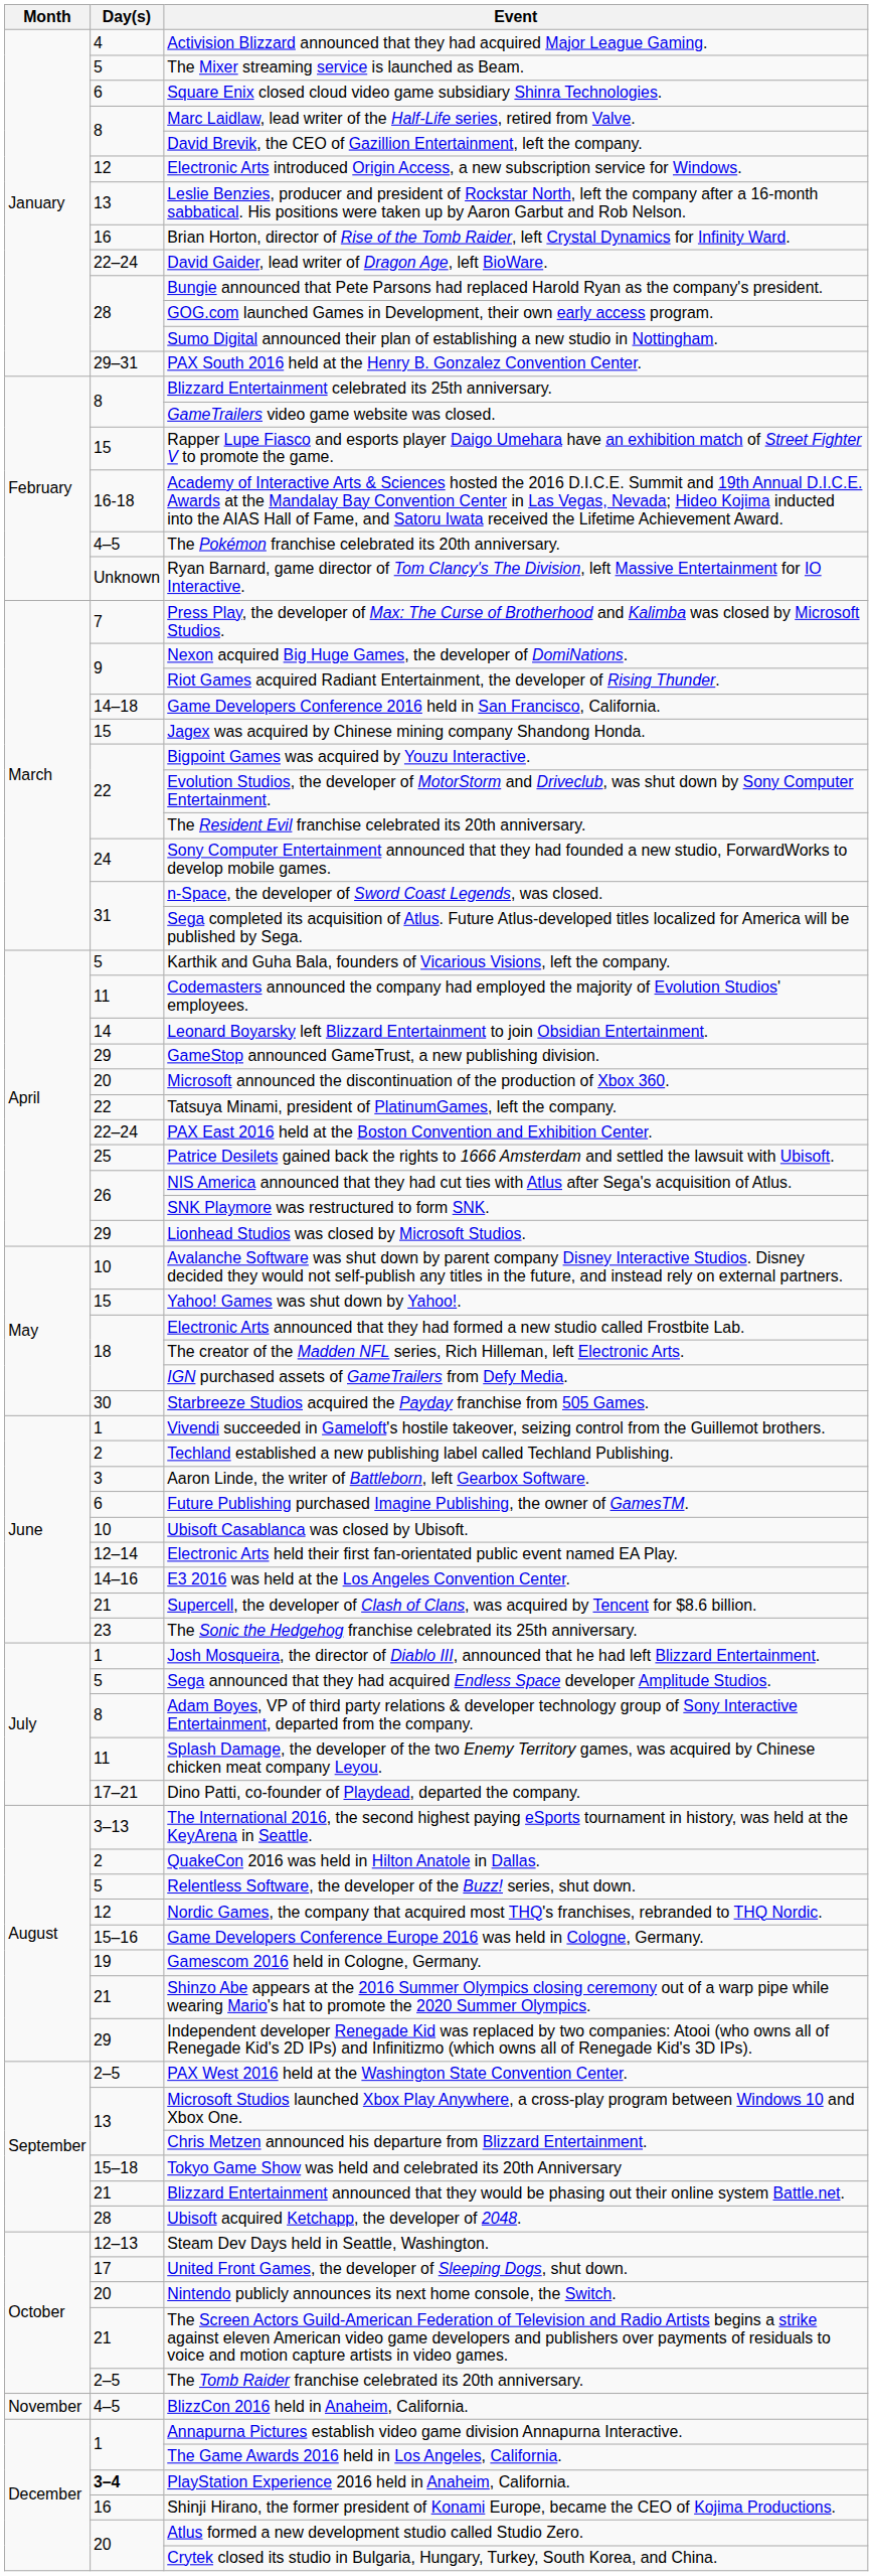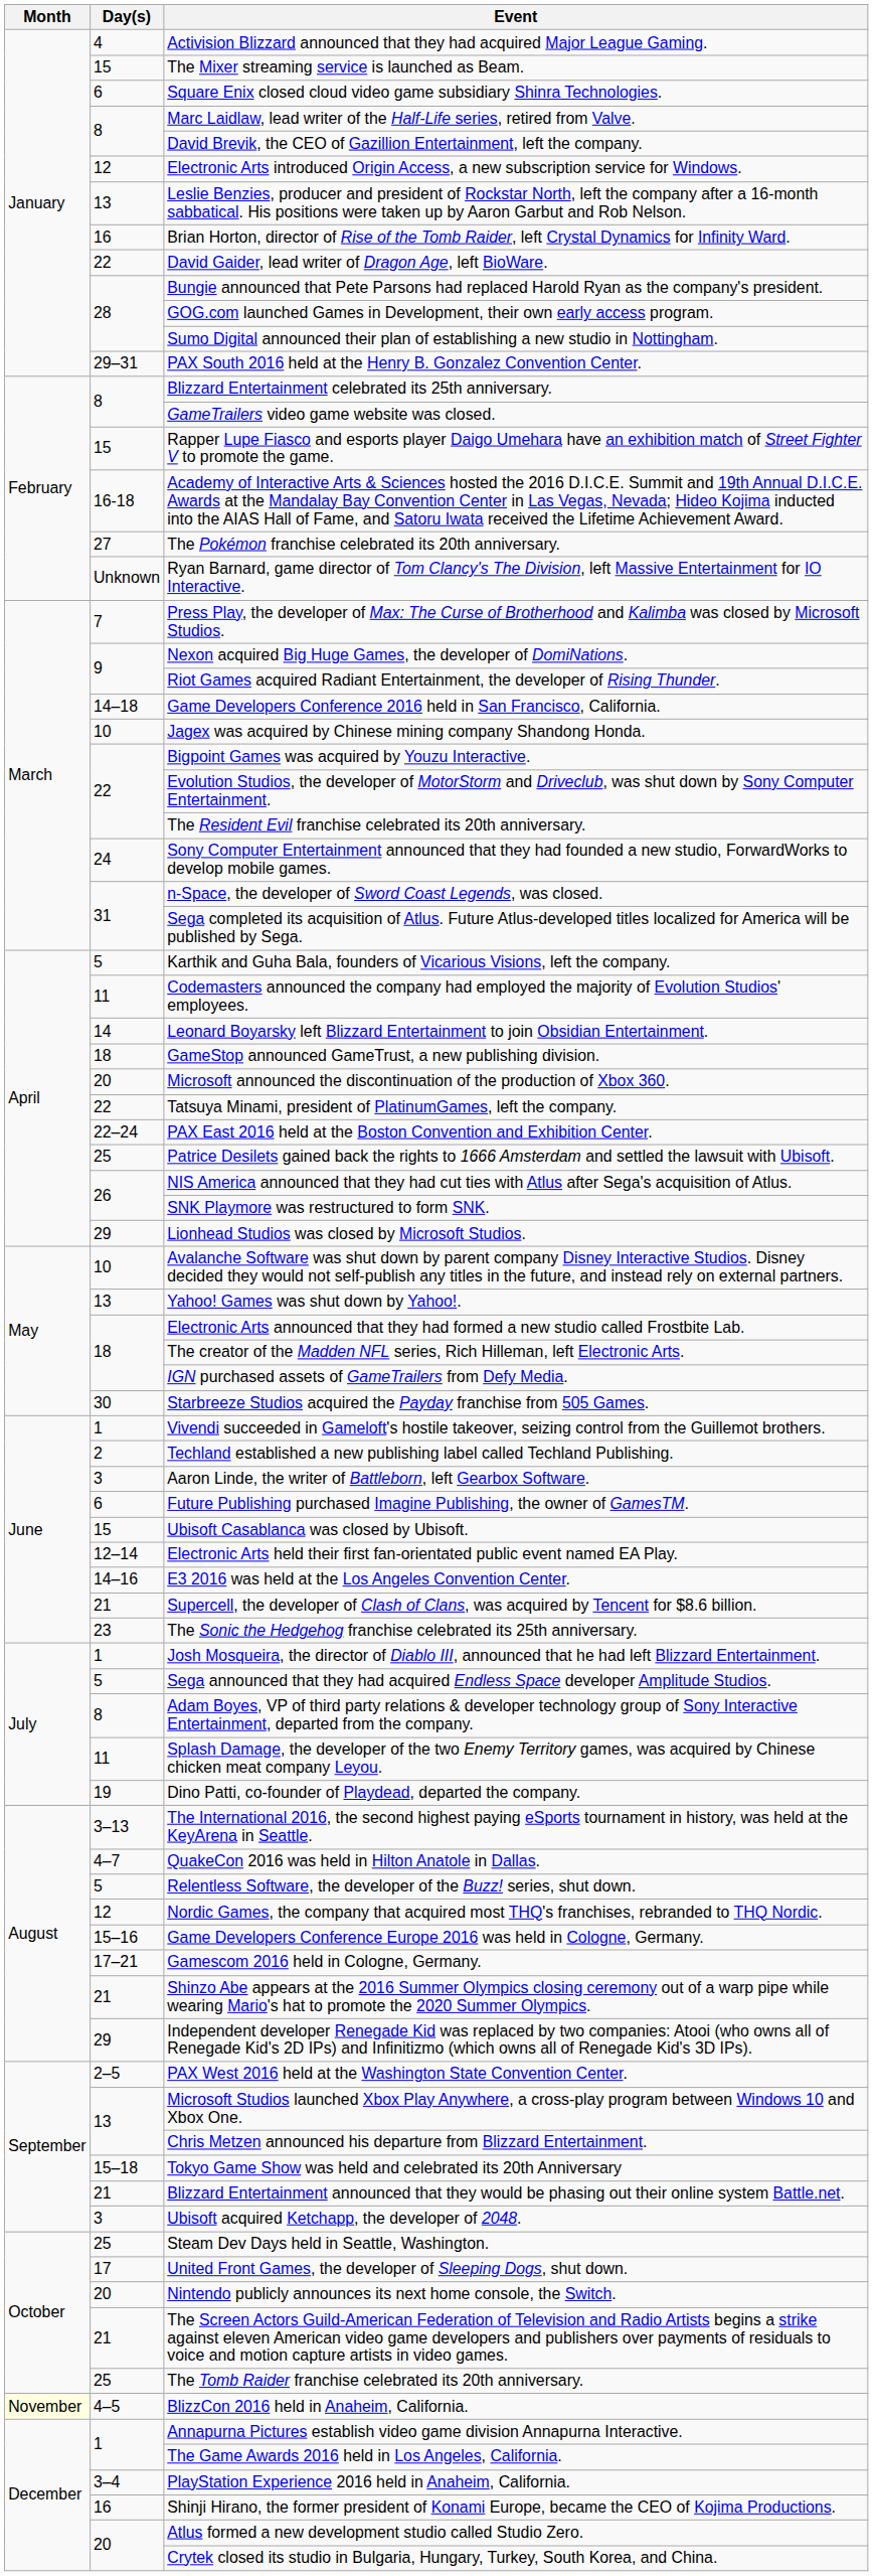 <table class="wikitable">
 <tr>
 <th>Month</th>
 <th>Day(s)</th>
 <th>Event</th>
 </tr>
 <tr>
 <td rowspan="13">January</td>
 <td>4</td>
 <td><a href='#'>Activision Blizzard</a> announced that they had acquired <a href='#'>Major League Gaming</a>.</td>
 </tr>
 <tr>
-<td>5</td>
+<td>15</td>
 <td>The <a href='#'>Mixer</a> streaming <a href='#'>service</a> is launched as Beam.</td>
 </tr>
 <tr>
 <td>6</td>
 <td><a href='#'>Square Enix</a> closed cloud video game subsidiary <a href='#'>Shinra Technologies</a>.</td>
 </tr>
 <tr>
 <td rowspan="2">8</td>
 <td><a href='#'>Marc Laidlaw</a>, lead writer of the <a href='#'><em>Half-Life</em> series</a>, retired from <a href='#'>Valve</a>.</td>
 </tr>
 <tr>
 <td><a href='#'>David Brevik</a>, the CEO of <a href='#'>Gazillion Entertainment</a>, left the company.</td>
 </tr>
 <tr>
 <td>12</td>
 <td><a href='#'>Electronic Arts</a> introduced <a href='#'>Origin Access</a>, a new subscription service for <a href='#'>Windows</a>.</td>
 </tr>
 <tr>
 <td>13</td>
 <td><a href='#'>Leslie Benzies</a>, producer and president of <a href='#'>Rockstar North</a>, left the company after a 16-month <a href='#'>sabbatical</a>. His positions were taken up by Aaron Garbut and Rob Nelson.</td>
 </tr>
 <tr>
 <td>16</td>
 <td>Brian Horton, director of <em><a href='#'>Rise of the Tomb Raider</a></em>, left <a href='#'>Crystal Dynamics</a> for <a href='#'>Infinity Ward</a>.</td>
 </tr>
 <tr>
-<td>22–24</td>
+<td>22</td>
 <td><a href='#'>David Gaider</a>, lead writer of <em><a href='#'>Dragon Age</a></em>, left <a href='#'>BioWare</a>.</td>
 </tr>
 <tr>
 <td rowspan="3">28</td>
 <td><a href='#'>Bungie</a> announced that Pete Parsons had replaced Harold Ryan as the company's president.</td>
 </tr>
 <tr>
 <td><a href='#'>GOG.com</a> launched Games in Development, their own <a href='#'>early access</a> program.</td>
 </tr>
 <tr>
 <td><a href='#'>Sumo Digital</a> announced their plan of establishing a new studio in <a href='#'>Nottingham</a>.</td>
 </tr>
 <tr>
 <td>29–31</td>
 <td><a href='#'>PAX South 2016</a> held at the <a href='#'>Henry B. Gonzalez Convention Center</a>.</td>
 </tr>
 <tr>
 <td rowspan="6">February</td>
 <td rowspan="2">8</td>
 <td><a href='#'>Blizzard Entertainment</a> celebrated its 25th anniversary.</td>
 </tr>
 <tr>
 <td><em><a href='#'>GameTrailers</a></em> video game website was closed.</td>
 </tr>
 <tr>
 <td>15</td>
 <td>Rapper <a href='#'>Lupe Fiasco</a> and esports player <a href='#'>Daigo Umehara</a> have <a href='#'>an exhibition match</a> of <em><a href='#'>Street Fighter V</a></em> to promote the game.</td>
 </tr>
 <tr>
 <td>16-18</td>
 <td><a href='#'>Academy of Interactive Arts & Sciences</a> hosted the 2016 D.I.C.E. Summit and <a href='#'>19th Annual D.I.C.E. Awards</a> at the <a href='#'>Mandalay Bay Convention Center</a> in <a href='#'>Las Vegas, Nevada</a>; <a href='#'>Hideo Kojima</a> inducted into the AIAS Hall of Fame, and <a href='#'>Satoru Iwata</a> received the Lifetime Achievement Award.</td>
 </tr>
 <tr>
-<td>4–5</td>
+<td>27</td>
 <td>The <em><a href='#'>Pokémon</a></em> franchise celebrated its 20th anniversary.</td>
 </tr>
 <tr>
 <td>Unknown</td>
 <td>Ryan Barnard, game director of <em><a href='#'>Tom Clancy's The Division</a></em>, left <a href='#'>Massive Entertainment</a> for <a href='#'>IO Interactive</a>.</td>
 </tr>
 <tr>
 <td rowspan="11">March</td>
 <td>7</td>
 <td><a href='#'>Press Play</a>, the developer of <em><a href='#'>Max: The Curse of Brotherhood</a></em> and <em><a href='#'>Kalimba</a></em> was closed by <a href='#'>Microsoft Studios</a>.</td>
 </tr>
 <tr>
 <td rowspan="2">9</td>
 <td><a href='#'>Nexon</a> acquired <a href='#'>Big Huge Games</a>, the developer of <em><a href='#'>DomiNations</a></em>.</td>
 </tr>
 <tr>
 <td><a href='#'>Riot Games</a> acquired Radiant Entertainment, the developer of <em><a href='#'>Rising Thunder</a></em>.</td>
 </tr>
 <tr>
 <td>14–18</td>
 <td><a href='#'>Game Developers Conference 2016</a> held in <a href='#'>San Francisco</a>, California.</td>
 </tr>
 <tr>
-<td>15</td>
+<td>10</td>
 <td><a href='#'>Jagex</a> was acquired by Chinese mining company Shandong Honda.</td>
 </tr>
 <tr>
 <td rowspan="3">22</td>
 <td><a href='#'>Bigpoint Games</a> was acquired by <a href='#'>Youzu Interactive</a>.</td>
 </tr>
 <tr>
 <td><a href='#'>Evolution Studios</a>, the developer of <em><a href='#'>MotorStorm</a></em> and <em><a href='#'>Driveclub</a></em>, was shut down by <a href='#'>Sony Computer Entertainment</a>.</td>
 </tr>
 <tr>
 <td>The <em><a href='#'>Resident Evil</a></em> franchise celebrated its 20th anniversary.</td>
 </tr>
 <tr>
 <td>24</td>
 <td><a href='#'>Sony Computer Entertainment</a> announced that they had founded a new studio, ForwardWorks to develop mobile games.</td>
 </tr>
 <tr>
 <td rowspan="2">31</td>
 <td><a href='#'>n-Space</a>, the developer of <em><a href='#'>Sword Coast Legends</a></em>, was closed.</td>
 </tr>
 <tr>
 <td><a href='#'>Sega</a> completed its acquisition of <a href='#'>Atlus</a>. Future Atlus-developed titles localized for America will be published by Sega.</td>
 </tr>
 <tr>
 <td rowspan="11">April</td>
 <td>5</td>
 <td>Karthik and Guha Bala, founders of <a href='#'>Vicarious Visions</a>, left the company.</td>
 </tr>
 <tr>
 <td>11</td>
 <td><a href='#'>Codemasters</a> announced the company had employed the majority of <a href='#'>Evolution Studios</a>' employees.</td>
 </tr>
 <tr>
 <td>14</td>
 <td><a href='#'>Leonard Boyarsky</a> left <a href='#'>Blizzard Entertainment</a> to join <a href='#'>Obsidian Entertainment</a>.</td>
 </tr>
 <tr>
-<td>29</td>
+<td>18</td>
 <td><a href='#'>GameStop</a> announced GameTrust, a new publishing division.</td>
 </tr>
 <tr>
 <td>20</td>
 <td><a href='#'>Microsoft</a> announced the discontinuation of the production of <a href='#'>Xbox 360</a>.</td>
 </tr>
 <tr>
 <td>22</td>
 <td>Tatsuya Minami, president of <a href='#'>PlatinumGames</a>, left the company.</td>
 </tr>
 <tr>
 <td>22–24</td>
 <td><a href='#'>PAX East 2016</a> held at the <a href='#'>Boston Convention and Exhibition Center</a>.</td>
 </tr>
 <tr>
 <td>25</td>
 <td><a href='#'>Patrice Desilets</a> gained back the rights to <em>1666 Amsterdam</em> and settled the lawsuit with <a href='#'>Ubisoft</a>.</td>
 </tr>
 <tr>
 <td rowspan="2">26</td>
 <td><a href='#'>NIS America</a> announced that they had cut ties with <a href='#'>Atlus</a> after Sega's acquisition of Atlus.</td>
 </tr>
 <tr>
 <td><a href='#'>SNK Playmore</a> was restructured to form <a href='#'>SNK</a>.</td>
 </tr>
 <tr>
 <td>29</td>
 <td><a href='#'>Lionhead Studios</a> was closed by <a href='#'>Microsoft Studios</a>.</td>
 </tr>
 <tr>
 <td rowspan="6">May</td>
 <td>10</td>
 <td><a href='#'>Avalanche Software</a> was shut down by parent company <a href='#'>Disney Interactive Studios</a>. Disney decided they would not self-publish any titles in the future, and instead rely on external partners.</td>
 </tr>
 <tr>
-<td>15</td>
+<td>13</td>
 <td><a href='#'>Yahoo! Games</a> was shut down by <a href='#'>Yahoo!</a>.</td>
 </tr>
 <tr>
 <td rowspan="3">18</td>
 <td><a href='#'>Electronic Arts</a> announced that they had formed a new studio called Frostbite Lab.</td>
 </tr>
 <tr>
 <td>The creator of the <em><a href='#'>Madden NFL</a></em> series, Rich Hilleman, left <a href='#'>Electronic Arts</a>.</td>
 </tr>
 <tr>
 <td><em><a href='#'>IGN</a></em> purchased assets of <em><a href='#'>GameTrailers</a></em> from <a href='#'>Defy Media</a>.</td>
 </tr>
 <tr>
 <td>30</td>
 <td><a href='#'>Starbreeze Studios</a> acquired the <em><a href='#'>Payday</a></em> franchise from <a href='#'>505 Games</a>.</td>
 </tr>
 <tr>
 <td rowspan="9">June</td>
 <td>1</td>
 <td><a href='#'>Vivendi</a> succeeded in <a href='#'>Gameloft</a>'s hostile takeover, seizing control from the Guillemot brothers.</td>
 </tr>
 <tr>
 <td>2</td>
 <td><a href='#'>Techland</a> established a new publishing label called Techland Publishing.</td>
 </tr>
 <tr>
 <td>3</td>
 <td>Aaron Linde, the writer of <em><a href='#'>Battleborn</a></em>, left <a href='#'>Gearbox Software</a>.</td>
 </tr>
 <tr>
 <td>6</td>
 <td><a href='#'>Future Publishing</a> purchased <a href='#'>Imagine Publishing</a>, the owner of <em><a href='#'>GamesTM</a></em>.</td>
 </tr>
 <tr>
-<td>10</td>
+<td>15</td>
 <td><a href='#'>Ubisoft Casablanca</a> was closed by Ubisoft.</td>
 </tr>
 <tr>
 <td>12–14</td>
 <td><a href='#'>Electronic Arts</a> held their first fan-orientated public event named EA Play.</td>
 </tr>
 <tr>
 <td>14–16</td>
 <td><a href='#'>E3 2016</a> was held at the <a href='#'>Los Angeles Convention Center</a>.</td>
 </tr>
 <tr>
 <td>21</td>
 <td><a href='#'>Supercell</a>, the developer of <em><a href='#'>Clash of Clans</a></em>, was acquired by <a href='#'>Tencent</a> for $8.6 billion.</td>
 </tr>
 <tr>
 <td>23</td>
 <td>The <em><a href='#'>Sonic the Hedgehog</a></em> franchise celebrated its 25th anniversary.</td>
 </tr>
 <tr>
 <td rowspan="5">July</td>
 <td>1</td>
 <td><a href='#'>Josh Mosqueira</a>, the director of <em><a href='#'>Diablo III</a></em>, announced that he had left <a href='#'>Blizzard Entertainment</a>.</td>
 </tr>
 <tr>
 <td>5</td>
 <td><a href='#'>Sega</a> announced that they had acquired <em><a href='#'>Endless Space</a></em> developer <a href='#'>Amplitude Studios</a>.</td>
 </tr>
 <tr>
 <td>8</td>
 <td><a href='#'>Adam Boyes</a>, VP of third party relations & developer technology group of <a href='#'>Sony Interactive Entertainment</a>, departed from the company.</td>
 </tr>
 <tr>
 <td>11</td>
 <td><a href='#'>Splash Damage</a>, the developer of the two <em>Enemy Territory</em> games, was acquired by Chinese chicken meat company <a href='#'>Leyou</a>.</td>
 </tr>
 <tr>
-<td>17–21</td>
+<td>19</td>
 <td>Dino Patti, co-founder of <a href='#'>Playdead</a>, departed the company.</td>
 </tr>
 <tr>
 <td rowspan="8">August</td>
 <td>3–13</td>
 <td><a href='#'>The International 2016</a>, the second highest paying <a href='#'>eSports</a> tournament in history, was held at the <a href='#'>KeyArena</a> in <a href='#'>Seattle</a>.</td>
 </tr>
 <tr>
-<td>2</td>
+<td>4–7</td>
 <td><a href='#'>QuakeCon</a> 2016 was held in <a href='#'>Hilton Anatole</a> in <a href='#'>Dallas</a>.</td>
 </tr>
 <tr>
 <td>5</td>
 <td><a href='#'>Relentless Software</a>, the developer of the <em><a href='#'>Buzz!</a></em> series, shut down.</td>
 </tr>
 <tr>
 <td>12</td>
 <td><a href='#'>Nordic Games</a>, the company that acquired most <a href='#'>THQ</a>'s franchises, rebranded to <a href='#'>THQ Nordic</a>.</td>
 </tr>
 <tr>
 <td>15–16</td>
 <td><a href='#'>Game Developers Conference Europe 2016</a> was held in <a href='#'>Cologne</a>, Germany.</td>
 </tr>
 <tr>
-<td>19</td>
+<td>17–21</td>
 <td><a href='#'>Gamescom 2016</a> held in Cologne, Germany.</td>
 </tr>
 <tr>
 <td>21</td>
 <td><a href='#'>Shinzo Abe</a> appears at the <a href='#'>2016 Summer Olympics closing ceremony</a> out of a warp pipe while wearing <a href='#'>Mario</a>'s hat to promote the <a href='#'>2020 Summer Olympics</a>.</td>
 </tr>
 <tr>
 <td>29</td>
 <td>Independent developer <a href='#'>Renegade Kid</a> was replaced by two companies: Atooi (who owns all of Renegade Kid's 2D IPs) and Infinitizmo (which owns all of Renegade Kid's 3D IPs).</td>
 </tr>
 <tr>
 <td rowspan="6">September</td>
 <td>2–5</td>
 <td><a href='#'>PAX West 2016</a> held at the <a href='#'>Washington State Convention Center</a>.</td>
 </tr>
 <tr>
 <td rowspan="2">13</td>
 <td><a href='#'>Microsoft Studios</a> launched <a href='#'>Xbox Play Anywhere</a>, a cross-play program between <a href='#'>Windows 10</a> and Xbox One.</td>
 </tr>
 <tr>
 <td><a href='#'>Chris Metzen</a> announced his departure from <a href='#'>Blizzard Entertainment</a>.</td>
 </tr>
 <tr>
 <td>15–18</td>
 <td><a href='#'>Tokyo Game Show</a> was held and celebrated its 20th Anniversary</td>
 </tr>
 <tr>
 <td>21</td>
 <td><a href='#'>Blizzard Entertainment</a> announced that they would be phasing out their online system <a href='#'>Battle.net</a>.</td>
 </tr>
 <tr>
-<td>28</td>
+<td>3</td>
 <td><a href='#'>Ubisoft</a> acquired <a href='#'>Ketchapp</a>, the developer of <em><a href='#'>2048</a></em>.</td>
 </tr>
 <tr>
 <td rowspan="5">October</td>
-<td>12–13</td>
+<td>25</td>
 <td>Steam Dev Days held in Seattle, Washington.</td>
 </tr>
 <tr>
 <td>17</td>
 <td><a href='#'>United Front Games</a>, the developer of <em><a href='#'>Sleeping Dogs</a></em>, shut down.</td>
 </tr>
 <tr>
 <td>20</td>
 <td><a href='#'>Nintendo</a> publicly announces its next home console, the <a href='#'>Switch</a>.</td>
 </tr>
 <tr>
 <td>21</td>
 <td>The <a href='#'>Screen Actors Guild-American Federation of Television and Radio Artists</a> begins a <a href='#'>strike</a> against eleven American video game developers and publishers over payments of residuals to voice and motion capture artists in video games.</td>
 </tr>
 <tr>
-<td>2–5</td>
+<td>25</td>
 <td>The <em><a href='#'>Tomb Raider</a></em> franchise celebrated its 20th anniversary.</td>
 </tr>
 <tr>
-<td>November</td>
+<td style="background: lightyellow;">November</td>
 <td>4–5</td>
 <td><a href='#'>BlizzCon 2016</a> held in <a href='#'>Anaheim</a>, California.</td>
 </tr>
 <tr>
 <td rowspan="6">December</td>
 <td rowspan="2">1</td>
 <td><a href='#'>Annapurna Pictures</a> establish video game division Annapurna Interactive.</td>
 </tr>
 <tr>
 <td><a href='#'>The Game Awards 2016</a> held in <a href='#'>Los Angeles</a>, <a href='#'>California</a>.</td>
 </tr>
 <tr>
-<td><strong>3–4</strong></td>
+<td>3–4</td>
 <td><a href='#'>PlayStation Experience</a> 2016 held in <a href='#'>Anaheim</a>, California.</td>
 </tr>
 <tr>
 <td>16</td>
 <td>Shinji Hirano, the former president of <a href='#'>Konami</a> Europe, became the CEO of <a href='#'>Kojima Productions</a>.</td>
 </tr>
 <tr>
 <td rowspan="2">20</td>
 <td><a href='#'>Atlus</a> formed a new development studio called Studio Zero.</td>
 </tr>
 <tr>
 <td><a href='#'>Crytek</a> closed its studio in Bulgaria, Hungary, Turkey, South Korea, and China.</td>
 </tr>
 </table>
